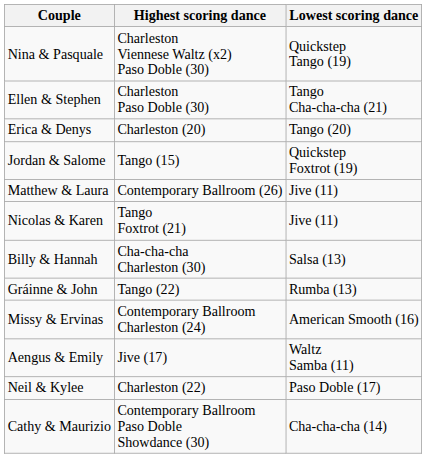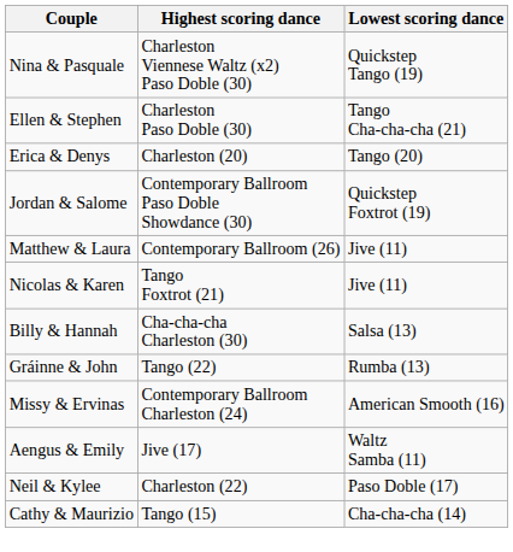 <table class="wikitable">
 <tr>
 <th>Couple</th>
 <th>Highest scoring dance</th>
 <th>Lowest scoring dance</th>
 </tr>
 <tr>
 <td>Nina & Pasquale</td>
 <td>Charleston<br>Viennese Waltz (x2) <br>Paso Doble (30)</td>
 <td>Quickstep<br>Tango (19)</td>
 </tr>
 <tr>
 <td>Ellen & Stephen</td>
 <td>Charleston<br>Paso Doble (30)</td>
 <td>Tango<br>Cha-cha-cha (21)</td>
 </tr>
 <tr>
 <td>Erica & Denys</td>
 <td>Charleston (20)</td>
 <td>Tango (20)</td>
 </tr>
 <tr>
 <td>Jordan & Salome</td>
-<td>Tango (15)</td>
+<td>Contemporary Ballroom<br>Paso Doble<br>Showdance (30)</td>
 <td>Quickstep<br>Foxtrot (19)</td>
 </tr>
 <tr>
 <td>Matthew & Laura</td>
 <td>Contemporary Ballroom (26)</td>
 <td>Jive (11)</td>
 </tr>
 <tr>
 <td>Nicolas & Karen</td>
 <td>Tango<br>Foxtrot (21)</td>
 <td>Jive (11)</td>
 </tr>
 <tr>
 <td>Billy & Hannah</td>
 <td>Cha-cha-cha<br>Charleston (30)</td>
 <td>Salsa (13)</td>
 </tr>
 <tr>
 <td>Gráinne & John</td>
 <td>Tango (22)</td>
 <td>Rumba (13)</td>
 </tr>
 <tr>
 <td>Missy & Ervinas</td>
 <td>Contemporary Ballroom<br>Charleston (24)</td>
 <td>American Smooth (16)</td>
 </tr>
 <tr>
 <td>Aengus & Emily</td>
 <td>Jive (17)</td>
 <td>Waltz<br>Samba (11)</td>
 </tr>
 <tr>
 <td>Neil & Kylee</td>
 <td>Charleston (22)</td>
 <td>Paso Doble (17)</td>
 </tr>
 <tr>
 <td>Cathy & Maurizio</td>
-<td>Contemporary Ballroom<br>Paso Doble<br>Showdance (30)</td>
+<td>Tango (15)</td>
 <td>Cha-cha-cha (14)</td>
 </tr>
 </table>
